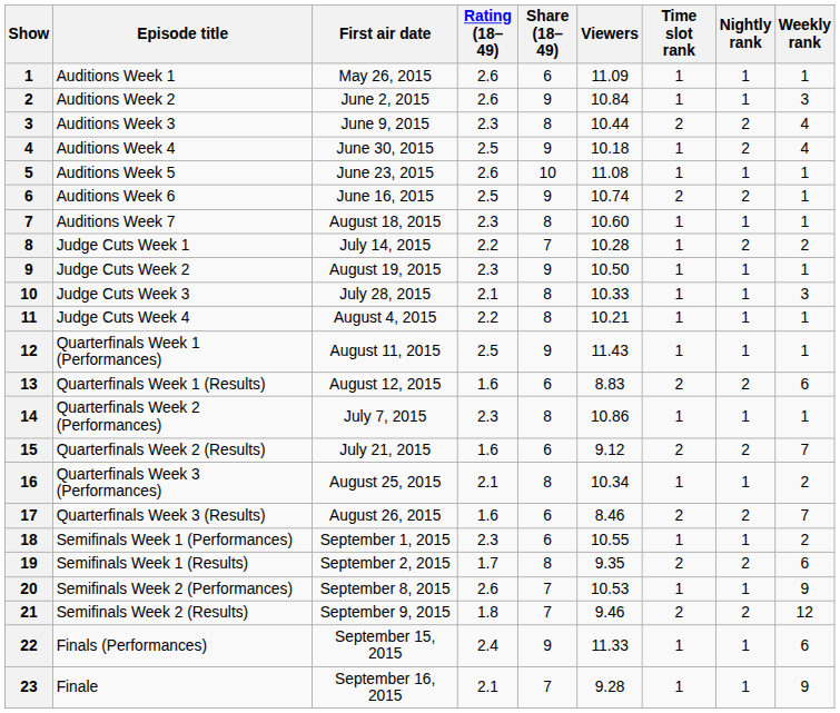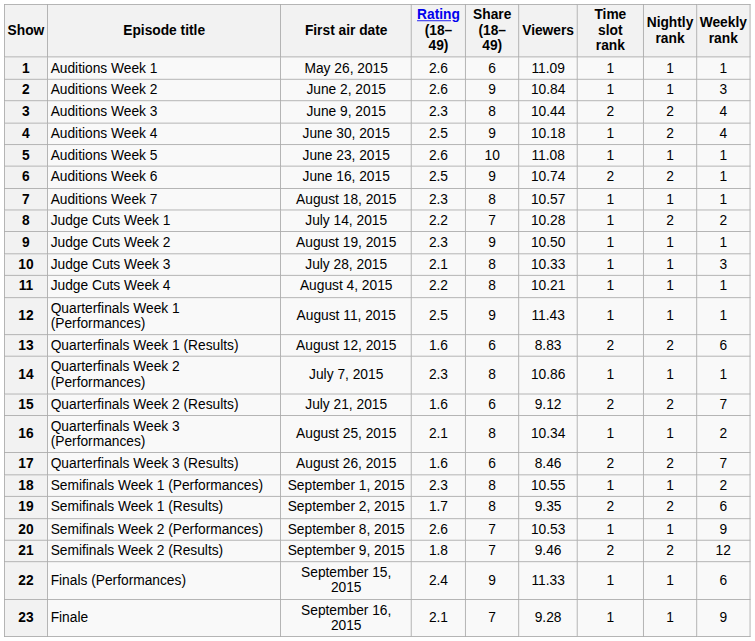 <table class="wikitable" style="text-align:center">
 <tr>
 <th>Show</th>
 <th>Episode title</th>
 <th>First air date</th>
 <th><a href='#'>Rating</a><br>(18–49)</th>
 <th>Share<br>(18–49)</th>
 <th>Viewers<br></th>
 <th>Time slot<br>rank</th>
 <th>Nightly<br>rank</th>
 <th>Weekly<br>rank</th>
 </tr>
 <tr>
 <th>1</th>
 <td style="text-align:left;">Auditions Week 1</td>
 <td>May 26, 2015</td>
 <td>2.6</td>
 <td>6</td>
 <td>11.09 </td>
 <td>1</td>
 <td>1</td>
 <td>1 </td>
 </tr>
 <tr>
 <th>2</th>
 <td style="text-align:left;">Auditions Week 2</td>
 <td>June 2, 2015</td>
 <td>2.6</td>
 <td>9</td>
 <td>10.84 </td>
 <td>1</td>
 <td>1</td>
 <td>3 </td>
 </tr>
 <tr>
 <th>3</th>
 <td style="text-align:left;">Auditions Week 3</td>
 <td>June 9, 2015</td>
 <td>2.3</td>
 <td>8</td>
 <td>10.44 </td>
 <td>2</td>
 <td>2</td>
 <td>4 </td>
 </tr>
 <tr>
 <th>4</th>
 <td style="text-align:left;">Auditions Week 4</td>
 <td>June 30, 2015</td>
 <td>2.5</td>
 <td>9</td>
 <td>10.18 </td>
 <td>1</td>
 <td>2</td>
 <td>4 </td>
 </tr>
 <tr>
 <th>5</th>
 <td style="text-align:left;">Auditions Week 5</td>
 <td>June 23, 2015</td>
 <td>2.6</td>
 <td>10</td>
 <td>11.08 </td>
 <td>1</td>
 <td>1</td>
 <td>1 </td>
 </tr>
 <tr>
 <th>6</th>
 <td style="text-align:left;">Auditions Week 6</td>
 <td>June 16, 2015</td>
 <td>2.5</td>
 <td>9</td>
 <td>10.74 </td>
 <td>2</td>
 <td>2</td>
 <td>1 </td>
 </tr>
 <tr>
 <th>7</th>
 <td style="text-align:left;">Auditions Week 7</td>
 <td>August 18, 2015</td>
 <td>2.3</td>
 <td>8</td>
-<td>10.60 </td>
+<td>10.57 </td>
 <td>1</td>
 <td>1</td>
 <td>1 </td>
 </tr>
 <tr>
 <th>8</th>
 <td style="text-align:left;">Judge Cuts Week 1</td>
 <td>July 14, 2015</td>
 <td>2.2</td>
 <td>7</td>
 <td>10.28 </td>
 <td>1</td>
 <td>2</td>
 <td>2 </td>
 </tr>
 <tr>
 <th>9</th>
 <td style="text-align:left;">Judge Cuts Week 2</td>
 <td>August 19, 2015</td>
 <td>2.3</td>
 <td>9</td>
 <td>10.50 </td>
 <td>1</td>
 <td>1</td>
 <td>1 </td>
 </tr>
 <tr>
 <th>10</th>
 <td style="text-align:left;">Judge Cuts Week 3</td>
 <td>July 28, 2015</td>
 <td>2.1</td>
 <td>8</td>
 <td>10.33 </td>
 <td>1</td>
 <td>1</td>
 <td>3 </td>
 </tr>
 <tr>
 <th>11</th>
 <td style="text-align:left;">Judge Cuts Week 4</td>
 <td>August 4, 2015</td>
 <td>2.2</td>
 <td>8</td>
 <td>10.21 </td>
 <td>1</td>
 <td>1</td>
 <td>1 </td>
 </tr>
 <tr>
 <th>12</th>
 <td style="text-align:left;">Quarterfinals Week 1 (Performances)</td>
 <td>August 11, 2015</td>
 <td>2.5</td>
 <td>9</td>
 <td>11.43 </td>
 <td>1</td>
 <td>1</td>
 <td>1 </td>
 </tr>
 <tr>
 <th>13</th>
 <td style="text-align:left;">Quarterfinals Week 1 (Results)</td>
 <td>August 12, 2015</td>
 <td>1.6</td>
 <td>6</td>
 <td>8.83 </td>
 <td>2</td>
 <td>2</td>
 <td>6 </td>
 </tr>
 <tr>
 <th>14</th>
 <td style="text-align:left;">Quarterfinals Week 2 (Performances)</td>
 <td>July 7, 2015</td>
 <td>2.3</td>
 <td>8</td>
 <td>10.86 </td>
 <td>1</td>
 <td>1</td>
 <td>1 </td>
 </tr>
 <tr>
 <th>15</th>
 <td style="text-align:left;">Quarterfinals Week 2 (Results)</td>
 <td>July 21, 2015</td>
 <td>1.6</td>
 <td>6</td>
 <td>9.12 </td>
 <td>2</td>
 <td>2</td>
 <td>7 </td>
 </tr>
 <tr>
 <th>16</th>
 <td style="text-align:left;">Quarterfinals Week 3 (Performances)</td>
 <td>August 25, 2015</td>
 <td>2.1</td>
 <td>8</td>
 <td>10.34 </td>
 <td>1</td>
 <td>1</td>
 <td>2 </td>
 </tr>
 <tr>
 <th>17</th>
 <td style="text-align:left;">Quarterfinals Week 3 (Results)</td>
 <td>August 26, 2015</td>
 <td>1.6</td>
 <td>6</td>
 <td>8.46 </td>
 <td>2</td>
 <td>2</td>
 <td>7 </td>
 </tr>
 <tr>
 <th>18</th>
 <td style="text-align:left;">Semifinals Week 1 (Performances)</td>
 <td>September 1, 2015</td>
 <td>2.3</td>
-<td>6</td>
+<td>8</td>
 <td>10.55 </td>
 <td>1</td>
 <td>1</td>
 <td>2 </td>
 </tr>
 <tr>
 <th>19</th>
 <td style="text-align:left;">Semifinals Week 1 (Results)</td>
 <td>September 2, 2015</td>
 <td>1.7</td>
 <td>8</td>
 <td>9.35 </td>
 <td>2</td>
 <td>2</td>
 <td>6 </td>
 </tr>
 <tr>
 <th>20</th>
 <td style="text-align:left;">Semifinals Week 2 (Performances)</td>
 <td>September 8, 2015</td>
 <td>2.6</td>
 <td>7</td>
 <td>10.53 </td>
 <td>1</td>
 <td>1</td>
 <td>9 </td>
 </tr>
 <tr>
 <th>21</th>
 <td style="text-align:left;">Semifinals Week 2 (Results)</td>
 <td>September 9, 2015</td>
 <td>1.8</td>
 <td>7</td>
 <td>9.46 </td>
 <td>2</td>
 <td>2</td>
 <td>12 </td>
 </tr>
 <tr>
 <th>22</th>
 <td style="text-align:left;">Finals (Performances)</td>
 <td>September 15, 2015</td>
 <td>2.4</td>
 <td>9</td>
 <td>11.33 </td>
 <td>1</td>
 <td>1</td>
 <td>6 </td>
 </tr>
 <tr>
 <th>23</th>
 <td style="text-align:left;">Finale</td>
 <td>September 16, 2015</td>
 <td>2.1</td>
 <td>7</td>
 <td>9.28 </td>
 <td>1</td>
 <td>1</td>
 <td>9 </td>
 </tr>
 </table>
